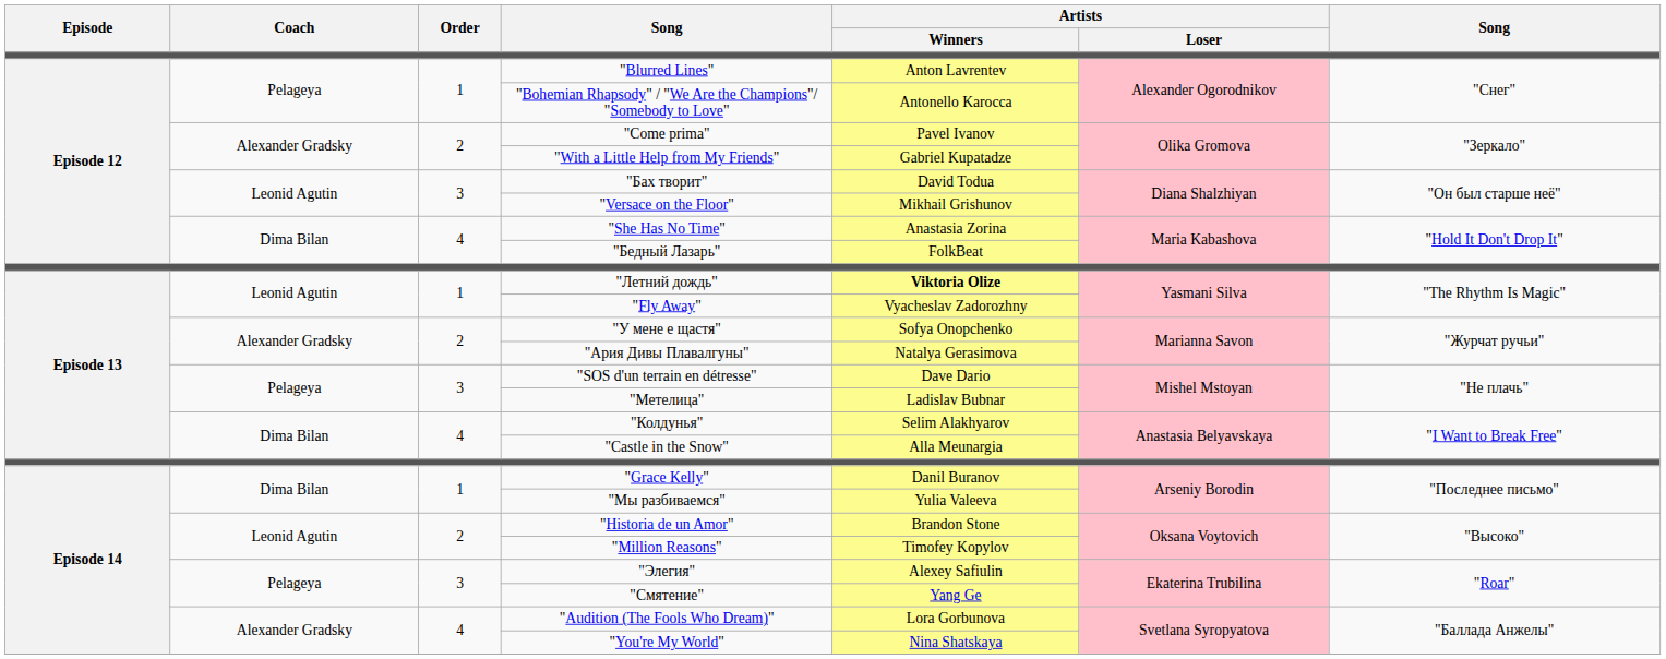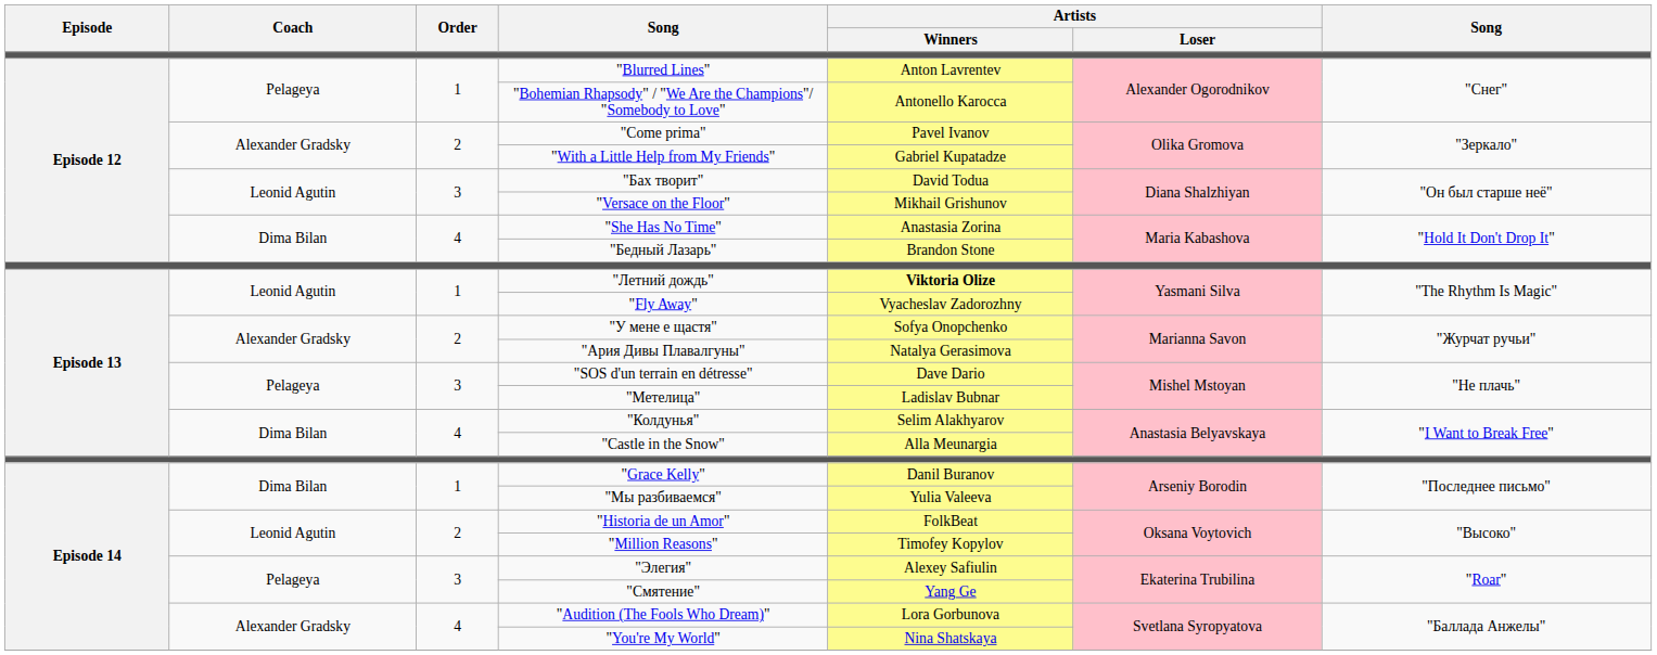 <table class="wikitable" style="text-align: center; width:90%;">
 <tr>
 <th rowspan=2 width="10%">Episode</th>
 <th rowspan=2 width="15%">Coach</th>
 <th rowspan=2 width="5%">Order</th>
 <th rowspan=2 width="20%">Song</th>
 <th colspan=2 width="30%">Artists</th>
 <th rowspan=2 width="20%">Song</th>
 </tr>
 <tr>
 <th>Winners</th>
 <th>Loser</th>
 </tr>
 <tr>
 <td colspan="7" style="background:#555;"></td>
 </tr>
 <tr>
 <th rowspan="8">Episode 12<br><small></small></th>
 <td rowspan=2>Pelageya</td>
 <td rowspan=2>1</td>
 <td>"<a href='#'>Blurred Lines</a>"</td>
 <td style="background:#fdfc8f;">Anton Lavrentev</td>
 <td rowspan=2 style="background:pink;">Alexander Ogorodnikov</td>
 <td rowspan=2>"Снег"</td>
 </tr>
 <tr>
 <td>"<a href='#'>Bohemian Rhapsody</a>" / "<a href='#'>We Are the Champions</a>"/ "<a href='#'>Somebody to Love</a>"</td>
 <td style="background:#fdfc8f;">Antonello Karocca</td>
 </tr>
 <tr>
 <td rowspan=2>Alexander Gradsky</td>
 <td rowspan=2>2</td>
 <td>"Come prima"</td>
 <td style="background:#fdfc8f;">Pavel Ivanov</td>
 <td rowspan=2 style="background:pink;">Olika Gromova</td>
 <td rowspan=2>"Зеркало"</td>
 </tr>
 <tr>
 <td>"<a href='#'>With a Little Help from My Friends</a>"</td>
 <td style="background:#fdfc8f;">Gabriel Kupatadze</td>
 </tr>
 <tr>
 <td rowspan=2>Leonid Agutin</td>
 <td rowspan=2>3</td>
 <td>"Бах творит"</td>
 <td style="background:#fdfc8f;">David Todua</td>
 <td rowspan=2 style="background:pink;">Diana Shalzhiyan</td>
 <td rowspan=2>"Он был старше неё"</td>
 </tr>
 <tr>
 <td>"<a href='#'>Versace on the Floor</a>"</td>
 <td style="background:#fdfc8f;">Mikhail Grishunov</td>
 </tr>
 <tr>
 <td rowspan=2>Dima Bilan</td>
 <td rowspan=2>4</td>
 <td>"<a href='#'>She Has No Time</a>"</td>
 <td style="background:#fdfc8f;">Anastasia Zorina</td>
 <td rowspan=2 style="background:pink;">Maria Kabashova</td>
 <td rowspan=2>"<a href='#'>Hold It Don't Drop It</a>"</td>
 </tr>
 <tr>
 <td>"Бедный Лазарь"</td>
-<td style="background:#fdfc8f;">FolkBeat</td>
+<td style="background:#fdfc8f;">Brandon Stone</td>
 </tr>
 <tr>
 <td colspan="7" style="background:#555;"></td>
 </tr>
 <tr>
 <th rowspan="8">Episode 13<br><small></small></th>
 <td rowspan=2>Leonid Agutin</td>
 <td rowspan=2>1</td>
 <td>"Летний дождь"</td>
 <td style="background:#fdfc8f;"><strong>Viktoria Olize</strong></td>
 <td rowspan=2 style="background:pink;">Yasmani Silva</td>
 <td rowspan=2>"The Rhythm Is Magic"</td>
 </tr>
 <tr>
 <td>"<a href='#'>Fly Away</a>"</td>
 <td style="background:#fdfc8f;">Vyacheslav Zadorozhny</td>
 </tr>
 <tr>
 <td rowspan=2>Alexander Gradsky</td>
 <td rowspan=2>2</td>
 <td>"У мене е щастя"</td>
 <td style="background:#fdfc8f;">Sofya Onopchenko</td>
 <td rowspan=2 style="background:pink;">Marianna Savon</td>
 <td rowspan=2>"Журчат ручьи"</td>
 </tr>
 <tr>
 <td>"Ария Дивы Плавалгуны"</td>
 <td style="background:#fdfc8f;">Natalya Gerasimova</td>
 </tr>
 <tr>
 <td rowspan=2>Pelageya</td>
 <td rowspan=2>3</td>
 <td>"SOS d'un terrain en détresse"</td>
 <td style="background:#fdfc8f;">Dave Dario</td>
 <td rowspan=2 style="background:pink;">Mishel Mstoyan</td>
 <td rowspan=2>"Не плачь"</td>
 </tr>
 <tr>
 <td>"Метелица"</td>
 <td style="background:#fdfc8f;">Ladislav Bubnar</td>
 </tr>
 <tr>
 <td rowspan=2>Dima Bilan</td>
 <td rowspan=2>4</td>
 <td>"Колдунья"</td>
 <td style="background:#fdfc8f;">Selim Alakhyarov</td>
 <td rowspan=2 style="background:pink;">Anastasia Belyavskaya</td>
 <td rowspan=2>"<a href='#'>I Want to Break Free</a>"</td>
 </tr>
 <tr>
 <td>"Castle in the Snow"</td>
 <td style="background:#fdfc8f;">Alla Meunargia</td>
 </tr>
 <tr>
 <td colspan="7" style="background:#555;"></td>
 </tr>
 <tr>
 <th rowspan="8">Episode 14<br><small></small></th>
 <td rowspan=2>Dima Bilan</td>
 <td rowspan=2>1</td>
 <td>"<a href='#'>Grace Kelly</a>"</td>
 <td style="background:#fdfc8f;">Danil Buranov</td>
 <td rowspan=2 style="background:pink;">Arseniy Borodin</td>
 <td rowspan=2>"Последнее письмо"</td>
 </tr>
 <tr>
 <td>"Мы разбиваемся"</td>
 <td style="background:#fdfc8f;">Yulia Valeeva</td>
 </tr>
 <tr>
 <td rowspan=2>Leonid Agutin</td>
 <td rowspan=2>2</td>
 <td>"<a href='#'>Historia de un Amor</a>"</td>
-<td style="background:#fdfc8f;">Brandon Stone</td>
+<td style="background:#fdfc8f;">FolkBeat</td>
 <td rowspan=2 style="background:pink;">Oksana Voytovich</td>
 <td rowspan=2>"Высоко"</td>
 </tr>
 <tr>
 <td>"<a href='#'>Million Reasons</a>"</td>
 <td style="background:#fdfc8f;">Timofey Kopylov</td>
 </tr>
 <tr>
 <td rowspan=2>Pelageya</td>
 <td rowspan=2>3</td>
 <td>"Элегия"</td>
 <td style="background:#fdfc8f;">Alexey Safiulin</td>
 <td rowspan=2 style="background:pink;">Ekaterina Trubilina</td>
 <td rowspan=2>"<a href='#'>Roar</a>"</td>
 </tr>
 <tr>
 <td>"Смятение"</td>
 <td style="background:#fdfc8f;"><a href='#'>Yang Ge</a></td>
 </tr>
 <tr>
 <td rowspan=2>Alexander Gradsky</td>
 <td rowspan=2>4</td>
 <td>"<a href='#'>Audition (The Fools Who Dream)</a>"</td>
 <td style="background:#fdfc8f;">Lora Gorbunova</td>
 <td rowspan=2 style="background:pink;">Svetlana Syropyatova</td>
 <td rowspan=2>"Баллада Анжелы"</td>
 </tr>
 <tr>
 <td>"<a href='#'>You're My World</a>"</td>
 <td style="background:#fdfc8f;"><a href='#'>Nina Shatskaya</a></td>
 </tr>
 <tr>
 </tr>
 </table>
